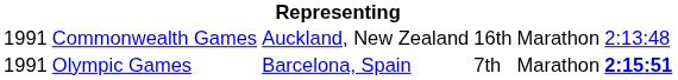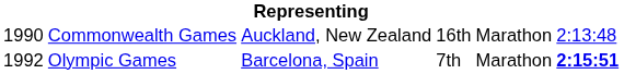 <table>
 <tr>
 <th colspan="6">Representing </th>
 </tr>
 <tr>
-<td>1991</td>
+<td>1990</td>
 <td><a href='#'>Commonwealth Games</a></td>
 <td><a href='#'>Auckland</a>, New Zealand</td>
 <td>16th</td>
 <td>Marathon</td>
 <td><a href='#'>2:13:48</a></td>
 </tr>
 <tr>
-<td>1991</td>
+<td>1992</td>
 <td><a href='#'>Olympic Games</a></td>
 <td><a href='#'>Barcelona, Spain</a></td>
 <td>7th</td>
 <td>Marathon</td>
 <td><strong><a href='#'>2:15:51</a></strong></td>
 </tr>
 </table>
